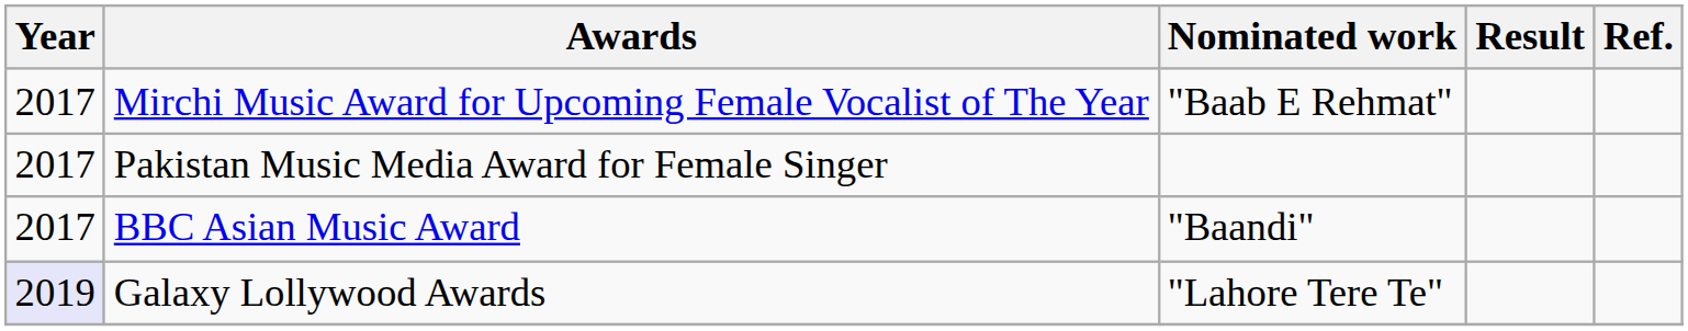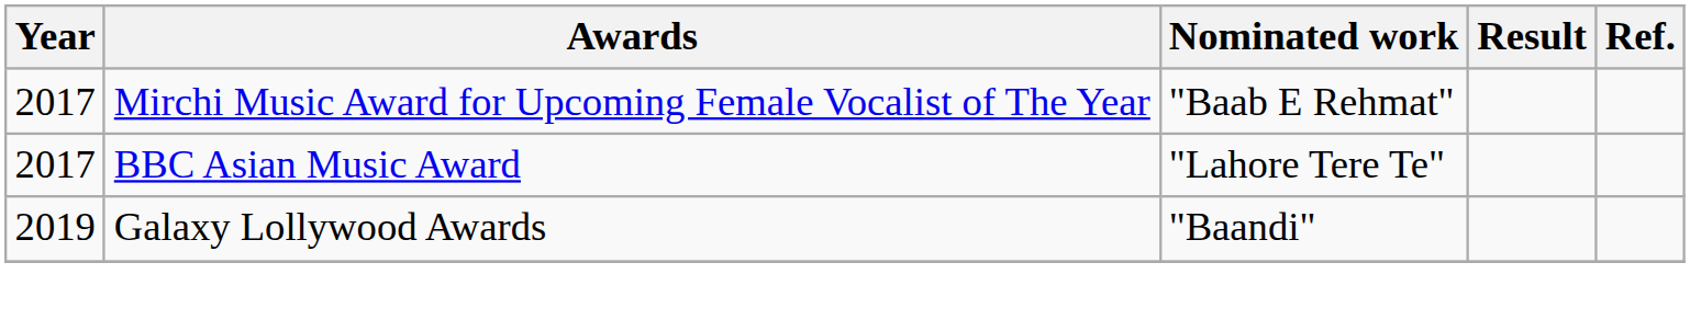 <table class="wikitable">
 <tr>
 <th>Year</th>
 <th>Awards</th>
 <th>Nominated work</th>
 <th>Result</th>
 <th>Ref.</th>
 </tr>
 <tr>
 <td>2017</td>
 <td><a href='#'>Mirchi Music Award for Upcoming Female Vocalist of The Year</a></td>
 <td>"Baab E Rehmat"</td>
 <td></td>
 <td></td>
 </tr>
 <tr>
 <td>2017</td>
-<td>Pakistan Music Media Award for Female Singer</td>
-<td></td>
+<td><a href='#'>BBC Asian Music Award</a></td>
+<td>"Lahore Tere Te"</td>
 <td></td>
 <td></td>
 </tr>
 <tr>
-<td>2017</td>
-<td><a href='#'>BBC Asian Music Award</a></td>
+<td>2019</td>
+<td>Galaxy Lollywood Awards</td>
 <td>"Baandi"</td>
-<td></td>
-<td></td>
-</tr>
-<tr>
-<td style="background: lavender;">2019</td>
-<td>Galaxy Lollywood Awards</td>
-<td>"Lahore Tere Te"</td>
 <td></td>
 <td></td>
 </tr>
 <tr>
 </tr>
 </table>
